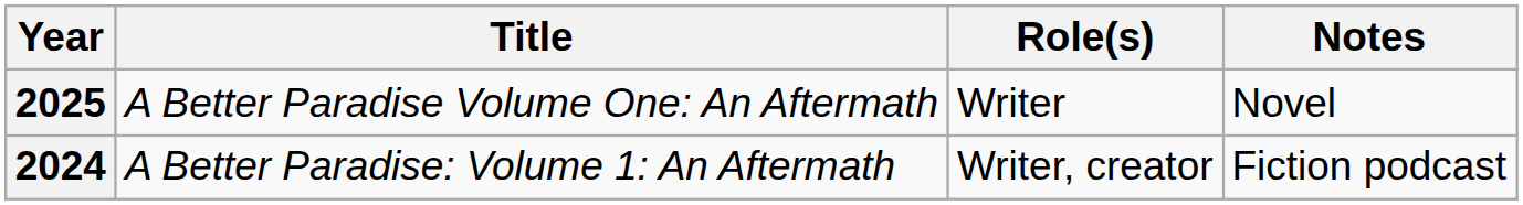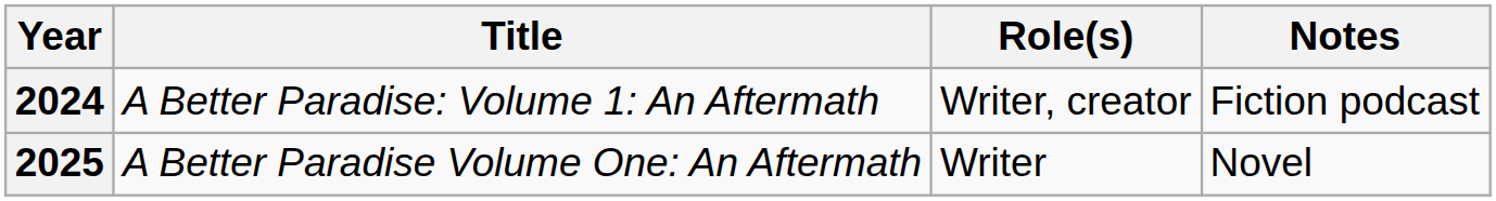 <table class="wikitable sortable plainrowheaders">
 <tr>
 <th scope="col">Year</th>
 <th scope="col">Title</th>
 <th scope="col">Role(s)</th>
 <th scope="col">Notes</th>
 </tr>
 <tr>
+<th scope="row">2024</th>
+<td><em>A Better Paradise: Volume 1: An Aftermath</em></td>
+<td>Writer, creator</td>
+<td>Fiction podcast</td>
+</tr>
+<tr>
 <th scope="row">2025</th>
 <td><em>A Better Paradise Volume One: An Aftermath</em></td>
 <td>Writer</td>
 <td>Novel</td>
 </tr>
-<tr>
-<th scope="row">2024</th>
-<td><em>A Better Paradise: Volume 1: An Aftermath</em></td>
-<td>Writer, creator</td>
-<td>Fiction podcast</td>
-</tr>
 </table>
